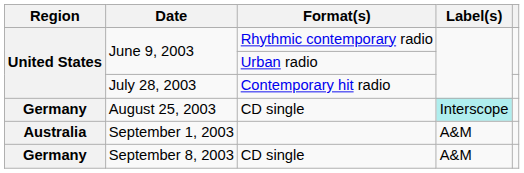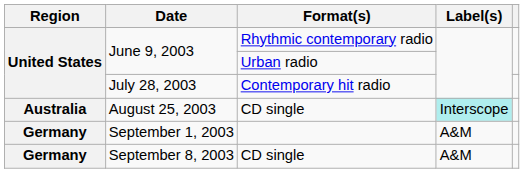 <table class="wikitable plainrowheaders">
 <tr>
 <th scope="col">Region</th>
 <th scope="col">Date</th>
 <th scope="col">Format(s)</th>
 <th scope="col">Label(s)</th>
 <th scope="col"></th>
 </tr>
 <tr>
 <th scope="row" rowspan="3">United States</th>
 <td rowspan="2">June 9, 2003</td>
 <td><a href='#'>Rhythmic contemporary</a> radio</td>
 <td rowspan="3"></td>
 <td align="center" rowspan="2"></td>
 </tr>
 <tr>
 <td><a href='#'>Urban</a> radio</td>
 </tr>
 <tr>
 <td>July 28, 2003</td>
 <td><a href='#'>Contemporary hit</a> radio</td>
 <td align="center"></td>
 </tr>
 <tr>
-<th scope="row">Germany</th>
+<th scope="row">Australia</th>
 <td>August 25, 2003</td>
 <td>CD single</td>
 <td style="background: paleturquoise;">Interscope</td>
 <td align="center"></td>
 </tr>
 <tr>
-<th scope="row">Australia</th>
+<th scope="row">Germany</th>
 <td>September 1, 2003</td>
 <td></td>
 <td>A&M</td>
 <td align="center"></td>
 </tr>
 <tr>
 <th scope="row">Germany</th>
 <td>September 8, 2003</td>
 <td>CD single</td>
 <td>A&M</td>
 <td align="center"></td>
 </tr>
 </table>
